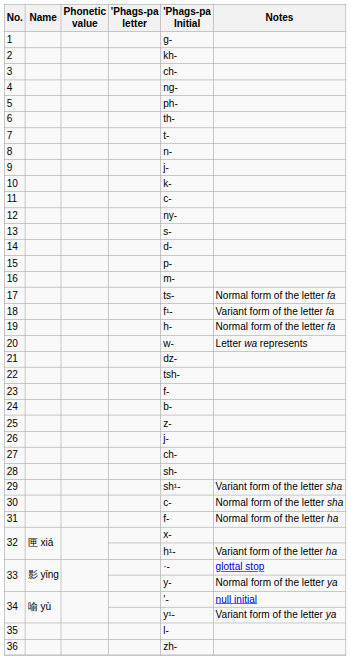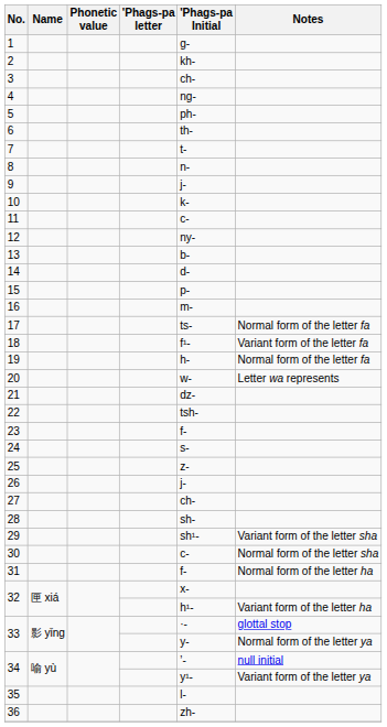 <table class="wikitable">
 <tr>
 <th>No.</th>
 <th>Name</th>
 <th>Phonetic<br>value</th>
 <th>'Phags-pa<br>letter</th>
 <th>'Phags-pa<br>Initial</th>
 <th>Notes</th>
 </tr>
 <tr>
 <td>1</td>
 <td> </td>
 <td></td>
 <td></td>
 <td>g-</td>
 <td></td>
 </tr>
 <tr>
 <td>2</td>
 <td> </td>
 <td></td>
 <td></td>
 <td>kh-</td>
 <td></td>
 </tr>
 <tr>
 <td>3</td>
 <td> </td>
 <td></td>
 <td></td>
 <td>ch-</td>
 <td></td>
 </tr>
 <tr>
 <td>4</td>
 <td> </td>
 <td></td>
 <td></td>
 <td>ng-</td>
 <td></td>
 </tr>
 <tr>
 <td>5</td>
 <td> </td>
 <td></td>
 <td></td>
 <td>ph-</td>
 <td></td>
 </tr>
 <tr>
 <td>6</td>
 <td> </td>
 <td></td>
 <td></td>
 <td>th-</td>
 <td></td>
 </tr>
 <tr>
 <td>7</td>
 <td> </td>
 <td></td>
 <td></td>
 <td>t-</td>
 <td></td>
 </tr>
 <tr>
 <td>8</td>
 <td> </td>
 <td></td>
 <td></td>
 <td>n-</td>
 <td></td>
 </tr>
 <tr>
 <td>9</td>
 <td> </td>
 <td></td>
 <td></td>
 <td>j-</td>
 <td></td>
 </tr>
 <tr>
 <td>10</td>
 <td> </td>
 <td></td>
 <td></td>
 <td>k-</td>
 <td></td>
 </tr>
 <tr>
 <td>11</td>
 <td> </td>
 <td></td>
 <td></td>
 <td>c-</td>
 <td></td>
 </tr>
 <tr>
 <td>12</td>
 <td> </td>
 <td></td>
 <td></td>
 <td>ny-</td>
 <td></td>
 </tr>
 <tr>
 <td>13</td>
 <td> </td>
 <td></td>
 <td></td>
-<td>s-</td>
+<td>b-</td>
 <td></td>
 </tr>
 <tr>
 <td>14</td>
 <td> </td>
 <td></td>
 <td></td>
 <td>d-</td>
 <td></td>
 </tr>
 <tr>
 <td>15</td>
 <td> </td>
 <td></td>
 <td></td>
 <td>p-</td>
 <td></td>
 </tr>
 <tr>
 <td>16</td>
 <td> </td>
 <td></td>
 <td></td>
 <td>m-</td>
 <td></td>
 </tr>
 <tr>
 <td>17</td>
 <td> </td>
 <td></td>
 <td></td>
 <td>ts-</td>
 <td>Normal form of the letter <em>fa</em></td>
 </tr>
 <tr>
 <td>18</td>
 <td> </td>
 <td></td>
 <td></td>
 <td>f¹-</td>
 <td>Variant form of the letter <em>fa</em></td>
 </tr>
 <tr>
 <td>19</td>
 <td> </td>
 <td></td>
 <td></td>
 <td>h-</td>
 <td>Normal form of the letter <em>fa</em></td>
 </tr>
 <tr>
 <td>20</td>
 <td> </td>
 <td></td>
 <td></td>
 <td>w-</td>
 <td>Letter <em>wa</em> represents </td>
 </tr>
 <tr>
 <td>21</td>
 <td> </td>
 <td></td>
 <td></td>
 <td>dz-</td>
 <td></td>
 </tr>
 <tr>
 <td>22</td>
 <td> </td>
 <td></td>
 <td></td>
 <td>tsh-</td>
 <td></td>
 </tr>
 <tr>
 <td>23</td>
 <td> </td>
 <td></td>
 <td></td>
 <td>f-</td>
 <td></td>
 </tr>
 <tr>
 <td>24</td>
 <td> </td>
 <td></td>
 <td></td>
-<td>b-</td>
+<td>s-</td>
 <td></td>
 </tr>
 <tr>
 <td>25</td>
 <td> </td>
 <td></td>
 <td></td>
 <td>z-</td>
 <td></td>
 </tr>
 <tr>
 <td>26</td>
 <td> </td>
 <td></td>
 <td></td>
 <td>j-</td>
 <td></td>
 </tr>
 <tr>
 <td>27</td>
 <td> </td>
 <td></td>
 <td></td>
 <td>ch-</td>
 <td></td>
 </tr>
 <tr>
 <td>28</td>
 <td> </td>
 <td></td>
 <td></td>
 <td>sh-</td>
 <td></td>
 </tr>
 <tr>
 <td>29</td>
 <td> </td>
 <td></td>
 <td></td>
 <td>sh¹-</td>
 <td>Variant form of the letter <em>sha</em></td>
 </tr>
 <tr>
 <td>30</td>
 <td> </td>
 <td></td>
 <td></td>
 <td>c-</td>
 <td>Normal form of the letter <em>sha</em></td>
 </tr>
 <tr>
 <td>31</td>
 <td> </td>
 <td></td>
 <td></td>
 <td>f-</td>
 <td>Normal form of the letter <em>ha</em></td>
 </tr>
 <tr>
 <td rowspan=2>32</td>
 <td rowspan=2>匣 xiá</td>
 <td rowspan=2></td>
 <td></td>
 <td>x-</td>
 <td></td>
 </tr>
 <tr>
 <td></td>
 <td>h¹-</td>
 <td>Variant form of the letter <em>ha</em></td>
 </tr>
 <tr>
 <td rowspan=2>33</td>
 <td rowspan=2>影 yǐng</td>
 <td rowspan=2></td>
 <td></td>
 <td>·-</td>
 <td><a href='#'>glottal stop</a></td>
 </tr>
 <tr>
 <td></td>
 <td>y-</td>
 <td>Normal form of the letter <em>ya</em></td>
 </tr>
 <tr>
 <td rowspan=2>34</td>
 <td rowspan=2>喻 yù</td>
 <td rowspan=2></td>
 <td></td>
 <td>ʼ-</td>
 <td><a href='#'>null initial</a></td>
 </tr>
 <tr>
 <td></td>
 <td>y¹-</td>
 <td>Variant form of the letter <em>ya</em></td>
 </tr>
 <tr>
 <td>35</td>
 <td> </td>
 <td></td>
 <td></td>
 <td>l-</td>
 <td></td>
 </tr>
 <tr>
 <td>36</td>
 <td> </td>
 <td></td>
 <td></td>
 <td>zh-</td>
 <td></td>
 </tr>
 <tr>
 </tr>
 </table>
